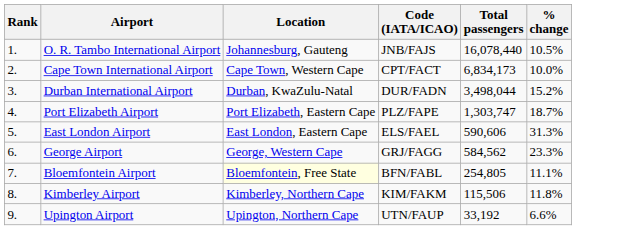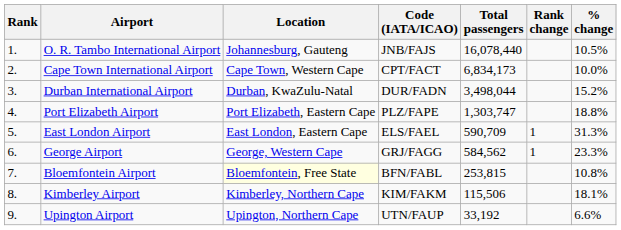 <table class="wikitable sortable"  width= align=>
 <tr bgcolor=lightgrey>
 <th>Rank</th>
 <th>Airport</th>
 <th>Location</th>
 <th>Code<br>(IATA/ICAO)</th>
 <th>Total<br>passengers</th>
+<th>Rank<br>change</th>
 <th>%<br>change</th>
 </tr>
 <tr>
 <td>1.</td>
 <td><a href='#'>O. R. Tambo International Airport</a></td>
 <td><a href='#'>Johannesburg</a>, Gauteng</td>
 <td>JNB/FAJS</td>
 <td>16,078,440</td>
+<td></td>
 <td>10.5%</td>
 </tr>
 <tr>
 <td>2.</td>
 <td><a href='#'>Cape Town International Airport</a></td>
 <td><a href='#'>Cape Town</a>, Western Cape</td>
 <td>CPT/FACT</td>
 <td>6,834,173</td>
+<td></td>
 <td>10.0%</td>
 </tr>
 <tr>
 <td>3.</td>
 <td><a href='#'>Durban International Airport</a></td>
 <td><a href='#'>Durban</a>, KwaZulu-Natal</td>
 <td>DUR/FADN</td>
 <td>3,498,044</td>
+<td></td>
 <td>15.2%</td>
 </tr>
 <tr>
 <td>4.</td>
 <td><a href='#'>Port Elizabeth Airport</a></td>
 <td><a href='#'>Port Elizabeth</a>, Eastern Cape</td>
 <td>PLZ/FAPE</td>
 <td>1,303,747</td>
-<td>18.7%</td>
+<td></td>
+<td>18.8%</td>
 </tr>
 <tr>
 <td>5.</td>
 <td><a href='#'>East London Airport</a></td>
 <td><a href='#'>East London</a>, Eastern Cape</td>
 <td>ELS/FAEL</td>
-<td>590,606</td>
+<td>590,709</td>
+<td>1</td>
 <td>31.3%</td>
 </tr>
 <tr>
 <td>6.</td>
 <td><a href='#'>George Airport</a></td>
 <td><a href='#'>George, Western Cape</a></td>
 <td>GRJ/FAGG</td>
 <td>584,562</td>
+<td>1</td>
 <td>23.3%</td>
 </tr>
 <tr>
 <td>7.</td>
 <td><a href='#'>Bloemfontein Airport</a></td>
 <td style="background: lightyellow;"><a href='#'>Bloemfontein</a>, Free State</td>
 <td>BFN/FABL</td>
-<td>254,805</td>
-<td>11.1%</td>
+<td>253,815</td>
+<td></td>
+<td>10.8%</td>
 </tr>
 <tr>
 <td>8.</td>
 <td><a href='#'>Kimberley Airport</a></td>
 <td><a href='#'>Kimberley, Northern Cape</a></td>
 <td>KIM/FAKM</td>
 <td>115,506</td>
-<td>11.8%</td>
+<td></td>
+<td>18.1%</td>
 </tr>
 <tr>
 <td>9.</td>
 <td><a href='#'>Upington Airport</a></td>
 <td><a href='#'>Upington, Northern Cape</a></td>
 <td>UTN/FAUP</td>
 <td>33,192</td>
+<td></td>
 <td>6.6%</td>
 </tr>
 </table>
